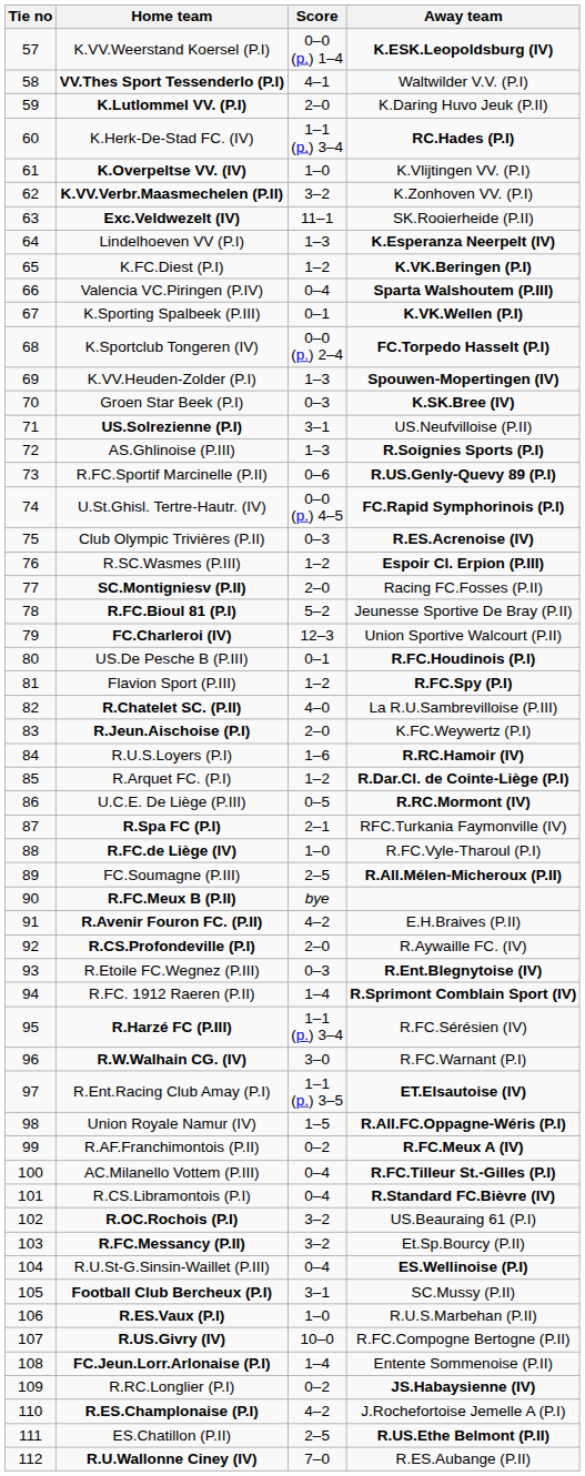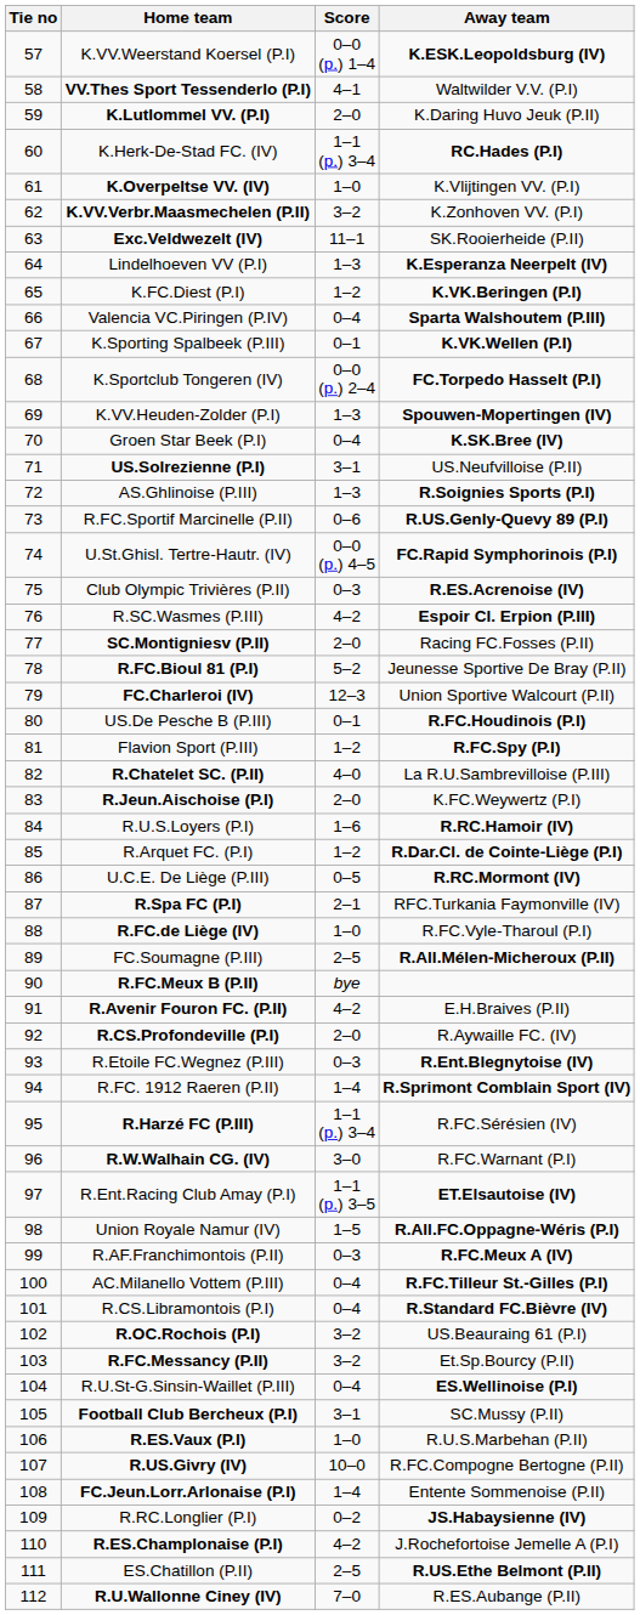 <table class="wikitable" style="text-align: center">
 <tr>
 <th>Tie no</th>
 <th>Home team</th>
 <th>Score</th>
 <th>Away team</th>
 </tr>
 <tr>
 <td>57</td>
 <td>K.VV.Weerstand Koersel (P.I)</td>
 <td>0–0<br>(<a href='#'>p.</a>) 1–4</td>
 <td><strong>K.ESK.Leopoldsburg (IV)</strong></td>
 </tr>
 <tr>
 <td>58</td>
 <td><strong>VV.Thes Sport Tessenderlo (P.I)</strong></td>
 <td>4–1</td>
 <td>Waltwilder V.V. (P.I)</td>
 </tr>
 <tr>
 <td>59</td>
 <td><strong>K.Lutlommel VV. (P.I)</strong></td>
 <td>2–0</td>
 <td>K.Daring Huvo Jeuk (P.II)</td>
 </tr>
 <tr>
 <td>60</td>
 <td>K.Herk-De-Stad FC. (IV)</td>
 <td>1–1<br>(<a href='#'>p.</a>) 3–4</td>
 <td><strong>RC.Hades (P.I)</strong></td>
 </tr>
 <tr>
 <td>61</td>
 <td><strong>K.Overpeltse VV. (IV)</strong></td>
 <td>1–0</td>
 <td>K.Vlijtingen VV. (P.I)</td>
 </tr>
 <tr>
 <td>62</td>
 <td><strong>K.VV.Verbr.Maasmechelen (P.II)</strong></td>
 <td>3–2</td>
 <td>K.Zonhoven VV. (P.I)</td>
 </tr>
 <tr>
 <td>63</td>
 <td><strong>Exc.Veldwezelt (IV)</strong></td>
 <td>11–1</td>
 <td>SK.Rooierheide (P.II)</td>
 </tr>
 <tr>
 <td>64</td>
 <td>Lindelhoeven VV (P.I)</td>
 <td>1–3</td>
 <td><strong>K.Esperanza Neerpelt (IV)</strong></td>
 </tr>
 <tr>
 <td>65</td>
 <td>K.FC.Diest (P.I)</td>
 <td>1–2</td>
 <td><strong>K.VK.Beringen (P.I)</strong></td>
 </tr>
 <tr>
 <td>66</td>
 <td>Valencia VC.Piringen (P.IV)</td>
 <td>0–4</td>
 <td><strong>Sparta Walshoutem (P.III)</strong></td>
 </tr>
 <tr>
 <td>67</td>
 <td>K.Sporting Spalbeek (P.III)</td>
 <td>0–1</td>
 <td><strong>K.VK.Wellen (P.I)</strong></td>
 </tr>
 <tr>
 <td>68</td>
 <td>K.Sportclub Tongeren (IV)</td>
 <td>0–0<br>(<a href='#'>p.</a>) 2–4</td>
 <td><strong>FC.Torpedo Hasselt (P.I)</strong></td>
 </tr>
 <tr>
 <td>69</td>
 <td>K.VV.Heuden-Zolder (P.I)</td>
 <td>1–3</td>
 <td><strong>Spouwen-Mopertingen (IV)</strong></td>
 </tr>
 <tr>
 <td>70</td>
 <td>Groen Star Beek (P.I)</td>
-<td>0–3</td>
+<td>0–4</td>
 <td><strong>K.SK.Bree (IV)</strong></td>
 </tr>
 <tr>
 <td>71</td>
 <td><strong>US.Solrezienne (P.I)</strong></td>
 <td>3–1</td>
 <td>US.Neufvilloise (P.II)</td>
 </tr>
 <tr>
 <td>72</td>
 <td>AS.Ghlinoise (P.III)</td>
 <td>1–3</td>
 <td><strong>R.Soignies Sports (P.I)</strong></td>
 </tr>
 <tr>
 <td>73</td>
 <td>R.FC.Sportif Marcinelle (P.II)</td>
 <td>0–6</td>
 <td><strong>R.US.Genly-Quevy 89 (P.I)</strong></td>
 </tr>
 <tr>
 <td>74</td>
 <td>U.St.Ghisl. Tertre-Hautr. (IV)</td>
 <td>0–0<br>(<a href='#'>p.</a>) 4–5</td>
 <td><strong>FC.Rapid Symphorinois (P.I)</strong></td>
 </tr>
 <tr>
 <td>75</td>
 <td>Club Olympic Trivières (P.II)</td>
 <td>0–3</td>
 <td><strong>R.ES.Acrenoise (IV)</strong></td>
 </tr>
 <tr>
 <td>76</td>
 <td>R.SC.Wasmes (P.III)</td>
-<td>1–2</td>
+<td>4–2</td>
 <td><strong>Espoir Cl. Erpion (P.III)</strong></td>
 </tr>
 <tr>
 <td>77</td>
 <td><strong>SC.Montigniesv (P.II)</strong></td>
 <td>2–0</td>
 <td>Racing FC.Fosses (P.II)</td>
 </tr>
 <tr>
 <td>78</td>
 <td><strong>R.FC.Bioul 81 (P.I)</strong></td>
 <td>5–2</td>
 <td>Jeunesse Sportive De Bray (P.II)</td>
 </tr>
 <tr>
 <td>79</td>
 <td><strong>FC.Charleroi (IV)</strong></td>
 <td>12–3</td>
 <td>Union Sportive Walcourt (P.II)</td>
 </tr>
 <tr>
 <td>80</td>
 <td>US.De Pesche B (P.III)</td>
 <td>0–1</td>
 <td><strong>R.FC.Houdinois (P.I)</strong></td>
 </tr>
 <tr>
 <td>81</td>
 <td>Flavion Sport (P.III)</td>
 <td>1–2</td>
 <td><strong>R.FC.Spy (P.I)</strong></td>
 </tr>
 <tr>
 <td>82</td>
 <td><strong>R.Chatelet SC. (P.II)</strong></td>
 <td>4–0</td>
 <td>La R.U.Sambrevilloise (P.III)</td>
 </tr>
 <tr>
 <td>83</td>
 <td><strong>R.Jeun.Aischoise (P.I)</strong></td>
 <td>2–0</td>
 <td>K.FC.Weywertz (P.I)</td>
 </tr>
 <tr>
 <td>84</td>
 <td>R.U.S.Loyers (P.I)</td>
 <td>1–6</td>
 <td><strong>R.RC.Hamoir (IV)</strong></td>
 </tr>
 <tr>
 <td>85</td>
 <td>R.Arquet FC. (P.I)</td>
 <td>1–2</td>
 <td><strong>R.Dar.Cl. de Cointe-Liège (P.I)</strong></td>
 </tr>
 <tr>
 <td>86</td>
 <td>U.C.E. De Liège (P.III)</td>
 <td>0–5</td>
 <td><strong>R.RC.Mormont (IV)</strong></td>
 </tr>
 <tr>
 <td>87</td>
 <td><strong>R.Spa FC (P.I)</strong></td>
 <td>2–1</td>
 <td>RFC.Turkania Faymonville (IV)</td>
 </tr>
 <tr>
 <td>88</td>
 <td><strong>R.FC.de Liège (IV)</strong></td>
 <td>1–0</td>
 <td>R.FC.Vyle-Tharoul (P.I)</td>
 </tr>
 <tr>
 <td>89</td>
 <td>FC.Soumagne (P.III)</td>
 <td>2–5</td>
 <td><strong>R.All.Mélen-Micheroux (P.II)</strong></td>
 </tr>
 <tr>
 <td>90</td>
 <td><strong>R.FC.Meux B (P.II)</strong></td>
 <td><em>bye</em></td>
 <td></td>
 </tr>
 <tr>
 <td>91</td>
 <td><strong>R.Avenir Fouron FC. (P.II)</strong></td>
 <td>4–2</td>
 <td>E.H.Braives (P.II)</td>
 </tr>
 <tr>
 <td>92</td>
 <td><strong>R.CS.Profondeville (P.I)</strong></td>
 <td>2–0</td>
 <td>R.Aywaille FC. (IV)</td>
 </tr>
 <tr>
 <td>93</td>
 <td>R.Etoile FC.Wegnez (P.III)</td>
 <td>0–3</td>
 <td><strong>R.Ent.Blegnytoise (IV)</strong></td>
 </tr>
 <tr>
 <td>94</td>
 <td>R.FC. 1912 Raeren (P.II)</td>
 <td>1–4</td>
 <td><strong>R.Sprimont Comblain Sport (IV)</strong></td>
 </tr>
 <tr>
 <td>95</td>
 <td><strong>R.Harzé FC (P.III)</strong></td>
 <td>1–1<br>(<a href='#'>p.</a>) 3–4</td>
 <td>R.FC.Sérésien (IV)</td>
 </tr>
 <tr>
 <td>96</td>
 <td><strong>R.W.Walhain CG. (IV)</strong></td>
 <td>3–0</td>
 <td>R.FC.Warnant (P.I)</td>
 </tr>
 <tr>
 <td>97</td>
 <td>R.Ent.Racing Club Amay (P.I)</td>
 <td>1–1<br>(<a href='#'>p.</a>) 3–5</td>
 <td><strong>ET.Elsautoise (IV)</strong></td>
 </tr>
 <tr>
 <td>98</td>
 <td>Union Royale Namur (IV)</td>
 <td>1–5</td>
 <td><strong>R.All.FC.Oppagne-Wéris (P.I)</strong></td>
 </tr>
 <tr>
 <td>99</td>
 <td>R.AF.Franchimontois (P.II)</td>
-<td>0–2</td>
+<td>0–3</td>
 <td><strong>R.FC.Meux A (IV)</strong></td>
 </tr>
 <tr>
 <td>100</td>
 <td>AC.Milanello Vottem (P.III)</td>
 <td>0–4</td>
 <td><strong>R.FC.Tilleur St.-Gilles (P.I)</strong></td>
 </tr>
 <tr>
 <td>101</td>
 <td>R.CS.Libramontois (P.I)</td>
 <td>0–4</td>
 <td><strong>R.Standard FC.Bièvre (IV)</strong></td>
 </tr>
 <tr>
 <td>102</td>
 <td><strong>R.OC.Rochois (P.I)</strong></td>
 <td>3–2</td>
 <td>US.Beauraing 61 (P.I)</td>
 </tr>
 <tr>
 <td>103</td>
 <td><strong>R.FC.Messancy (P.II)</strong></td>
 <td>3–2</td>
 <td>Et.Sp.Bourcy (P.II)</td>
 </tr>
 <tr>
 <td>104</td>
 <td>R.U.St-G.Sinsin-Waillet (P.III)</td>
 <td>0–4</td>
 <td><strong>ES.Wellinoise (P.I)</strong></td>
 </tr>
 <tr>
 <td>105</td>
 <td><strong>Football Club Bercheux (P.I)</strong></td>
 <td>3–1</td>
 <td>SC.Mussy (P.II)</td>
 </tr>
 <tr>
 <td>106</td>
 <td><strong>R.ES.Vaux (P.I)</strong></td>
 <td>1–0</td>
 <td>R.U.S.Marbehan (P.II)</td>
 </tr>
 <tr>
 <td>107</td>
 <td><strong>R.US.Givry (IV)</strong></td>
 <td>10–0</td>
 <td>R.FC.Compogne Bertogne (P.II)</td>
 </tr>
 <tr>
 <td>108</td>
 <td><strong>FC.Jeun.Lorr.Arlonaise (P.I)</strong></td>
 <td>1–4</td>
 <td>Entente Sommenoise (P.II)</td>
 </tr>
 <tr>
 <td>109</td>
 <td>R.RC.Longlier (P.I)</td>
 <td>0–2</td>
 <td><strong>JS.Habaysienne (IV)</strong></td>
 </tr>
 <tr>
 <td>110</td>
 <td><strong>R.ES.Champlonaise (P.I)</strong></td>
 <td>4–2</td>
 <td>J.Rochefortoise Jemelle A (P.I)</td>
 </tr>
 <tr>
 <td>111</td>
 <td>ES.Chatillon (P.II)</td>
 <td>2–5</td>
 <td><strong>R.US.Ethe Belmont (P.II)</strong></td>
 </tr>
 <tr>
 <td>112</td>
 <td><strong>R.U.Wallonne Ciney (IV)</strong></td>
 <td>7–0</td>
 <td>R.ES.Aubange (P.II)</td>
 </tr>
 </table>
